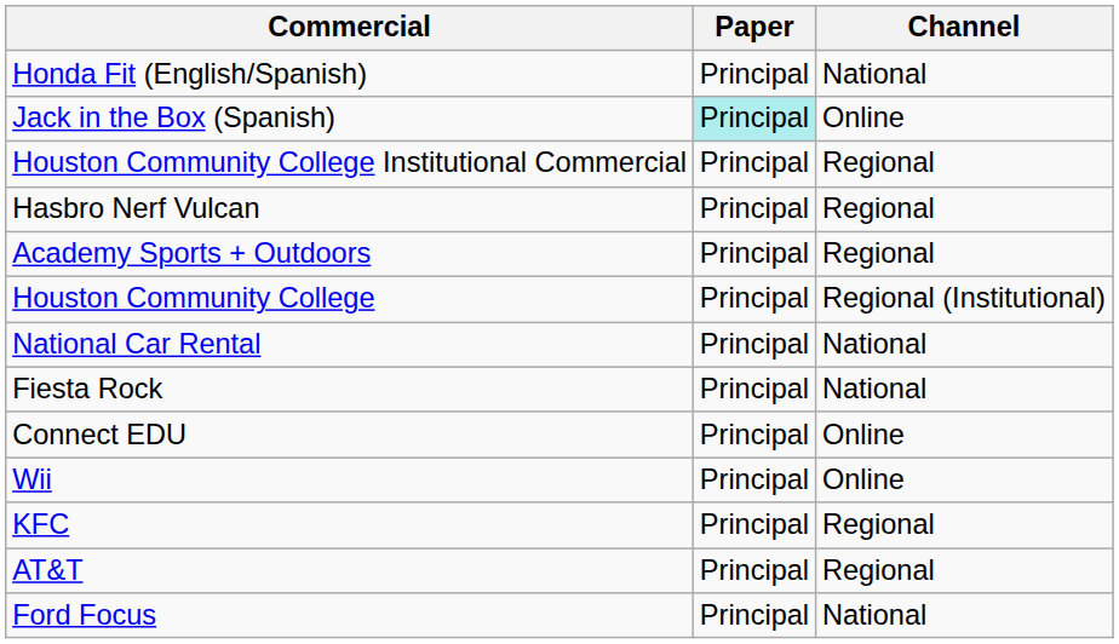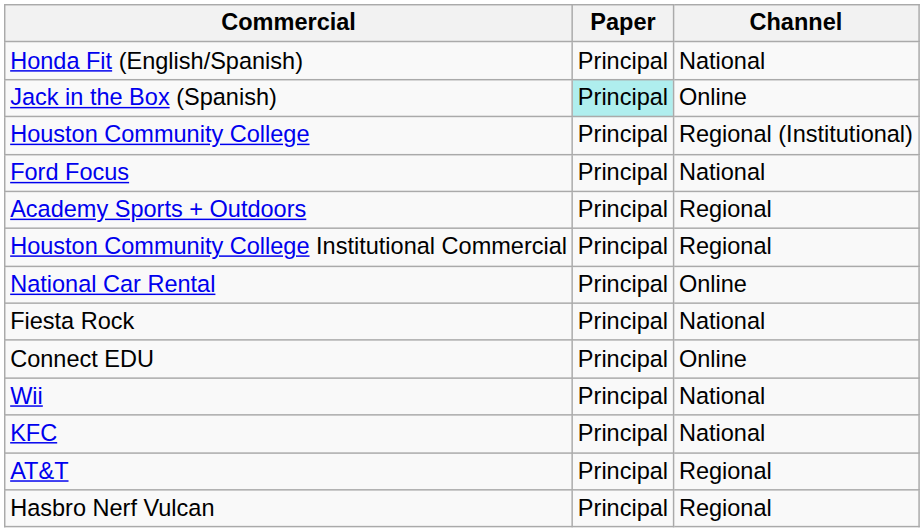 <table class="wikitable sortable">
 <tr>
 <th>Commercial</th>
 <th>Paper</th>
 <th>Channel</th>
 </tr>
 <tr>
 <td><a href='#'>Honda Fit</a> (English/Spanish)</td>
 <td>Principal</td>
 <td>National</td>
 </tr>
 <tr>
 <td><a href='#'>Jack in the Box</a> (Spanish)</td>
 <td style="background: paleturquoise;">Principal</td>
 <td>Online</td>
 </tr>
 <tr>
-<td><a href='#'>Houston Community College</a> Institutional Commercial</td>
+<td><a href='#'>Houston Community College</a></td>
 <td>Principal</td>
-<td>Regional</td>
+<td>Regional (Institutional)</td>
 </tr>
 <tr>
-<td>Hasbro Nerf Vulcan</td>
+<td><a href='#'>Ford Focus</a></td>
 <td>Principal</td>
-<td>Regional</td>
+<td>National</td>
 </tr>
 <tr>
 <td><a href='#'>Academy Sports + Outdoors</a></td>
 <td>Principal</td>
 <td>Regional</td>
 </tr>
 <tr>
-<td><a href='#'>Houston Community College</a></td>
+<td><a href='#'>Houston Community College</a> Institutional Commercial</td>
 <td>Principal</td>
-<td>Regional (Institutional)</td>
+<td>Regional</td>
 </tr>
 <tr>
 <td><a href='#'>National Car Rental</a></td>
 <td>Principal</td>
-<td>National</td>
+<td>Online</td>
 </tr>
 <tr>
 <td>Fiesta Rock</td>
 <td>Principal</td>
 <td>National</td>
 </tr>
 <tr>
 <td>Connect EDU</td>
 <td>Principal</td>
 <td>Online</td>
 </tr>
 <tr>
 <td><a href='#'>Wii</a></td>
 <td>Principal</td>
-<td>Online</td>
+<td>National</td>
 </tr>
 <tr>
 <td><a href='#'>KFC</a></td>
 <td>Principal</td>
-<td>Regional</td>
+<td>National</td>
 </tr>
 <tr>
 <td><a href='#'>AT&T</a></td>
 <td>Principal</td>
 <td>Regional</td>
 </tr>
 <tr>
-<td><a href='#'>Ford Focus</a></td>
+<td>Hasbro Nerf Vulcan</td>
 <td>Principal</td>
-<td>National</td>
+<td>Regional</td>
 </tr>
 </table>
